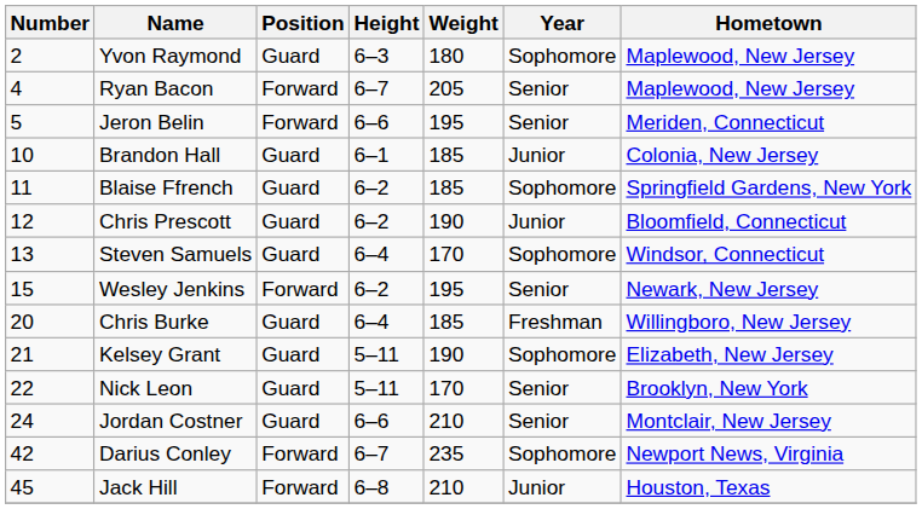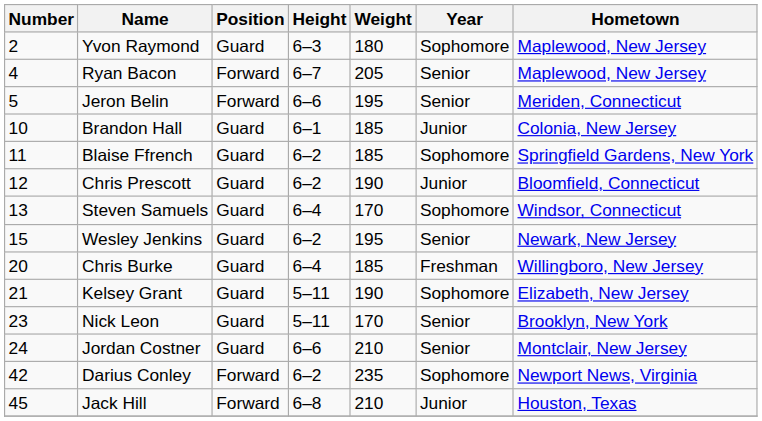 <table class="wikitable" style="font-size: 95%;">
 <tr>
 <th>Number</th>
 <th>Name</th>
 <th>Position</th>
 <th>Height</th>
 <th>Weight</th>
 <th>Year</th>
 <th>Hometown</th>
 </tr>
 <tr>
 <td>2</td>
 <td>Yvon Raymond</td>
 <td>Guard</td>
 <td>6–3</td>
 <td>180</td>
 <td>Sophomore</td>
 <td><a href='#'>Maplewood, New Jersey</a></td>
 </tr>
 <tr>
 <td>4</td>
 <td>Ryan Bacon</td>
 <td>Forward</td>
 <td>6–7</td>
 <td>205</td>
 <td>Senior</td>
 <td><a href='#'>Maplewood, New Jersey</a></td>
 </tr>
 <tr>
 <td>5</td>
 <td>Jeron Belin</td>
 <td>Forward</td>
 <td>6–6</td>
 <td>195</td>
 <td>Senior</td>
 <td><a href='#'>Meriden, Connecticut</a></td>
 </tr>
 <tr>
 <td>10</td>
 <td>Brandon Hall</td>
 <td>Guard</td>
 <td>6–1</td>
 <td>185</td>
 <td>Junior</td>
 <td><a href='#'>Colonia, New Jersey</a></td>
 </tr>
 <tr>
 <td>11</td>
 <td>Blaise Ffrench</td>
 <td>Guard</td>
 <td>6–2</td>
 <td>185</td>
 <td>Sophomore</td>
 <td><a href='#'>Springfield Gardens, New York</a></td>
 </tr>
 <tr>
 <td>12</td>
 <td>Chris Prescott</td>
 <td>Guard</td>
 <td>6–2</td>
 <td>190</td>
 <td>Junior</td>
 <td><a href='#'>Bloomfield, Connecticut</a></td>
 </tr>
 <tr>
 <td>13</td>
 <td>Steven Samuels</td>
 <td>Guard</td>
 <td>6–4</td>
 <td>170</td>
 <td>Sophomore</td>
 <td><a href='#'>Windsor, Connecticut</a></td>
 </tr>
 <tr>
 <td>15</td>
 <td>Wesley Jenkins</td>
-<td>Forward</td>
+<td>Guard</td>
 <td>6–2</td>
 <td>195</td>
 <td>Senior</td>
 <td><a href='#'>Newark, New Jersey</a></td>
 </tr>
 <tr>
 <td>20</td>
 <td>Chris Burke</td>
 <td>Guard</td>
 <td>6–4</td>
 <td>185</td>
 <td>Freshman</td>
 <td><a href='#'>Willingboro, New Jersey</a></td>
 </tr>
 <tr>
 <td>21</td>
 <td>Kelsey Grant</td>
 <td>Guard</td>
 <td>5–11</td>
 <td>190</td>
 <td>Sophomore</td>
 <td><a href='#'>Elizabeth, New Jersey</a></td>
 </tr>
 <tr>
-<td>22</td>
+<td>23</td>
 <td>Nick Leon</td>
 <td>Guard</td>
 <td>5–11</td>
 <td>170</td>
 <td>Senior</td>
 <td><a href='#'>Brooklyn, New York</a></td>
 </tr>
 <tr>
 <td>24</td>
 <td>Jordan Costner</td>
 <td>Guard</td>
 <td>6–6</td>
 <td>210</td>
 <td>Senior</td>
 <td><a href='#'>Montclair, New Jersey</a></td>
 </tr>
 <tr>
 <td>42</td>
 <td>Darius Conley</td>
 <td>Forward</td>
-<td>6–7</td>
+<td>6–2</td>
 <td>235</td>
 <td>Sophomore</td>
 <td><a href='#'>Newport News, Virginia</a></td>
 </tr>
 <tr>
 <td>45</td>
 <td>Jack Hill</td>
 <td>Forward</td>
 <td>6–8</td>
 <td>210</td>
 <td>Junior</td>
 <td><a href='#'>Houston, Texas</a></td>
 </tr>
 <tr>
 </tr>
 </table>
